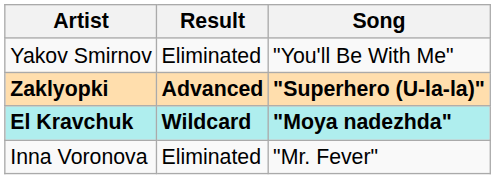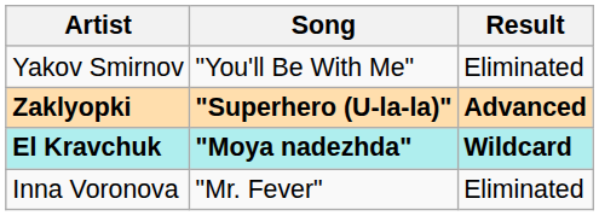 <table class="sortable wikitable" style="margin: 1em auto 1em auto; text-align:center;">
 <tr>
 <th>Artist</th>
+<th>Song</th>
 <th>Result</th>
-<th>Song</th>
 </tr>
 <tr>
 <td style="text-align:left;">Yakov Smirnov</td>
+<td style="text-align:left;">"You'll Be With Me"</td>
 <td style="text-align:left;">Eliminated</td>
-<td style="text-align:left;">"You'll Be With Me"</td>
 </tr>
 <tr style="font-weight:bold; background:navajowhite;">
 <td style="text-align:left;">Zaklyopki</td>
+<td style="text-align:left;">"Superhero (U-la-la)"</td>
 <td style="text-align:left;">Advanced</td>
-<td style="text-align:left;">"Superhero (U-la-la)"</td>
 </tr>
 <tr style="font-weight:bold; background:paleturquoise;">
 <td style="text-align:left;">El Kravchuk</td>
+<td style="text-align:left;">"Moya nadezhda"</td>
 <td style="text-align:left;">Wildcard</td>
-<td style="text-align:left;">"Moya nadezhda"</td>
 </tr>
 <tr>
 <td style="text-align:left;">Inna Voronova</td>
+<td style="text-align:left;">"Mr. Fever"</td>
 <td style="text-align:left;">Eliminated</td>
-<td style="text-align:left;">"Mr. Fever"</td>
 </tr>
 </table>
